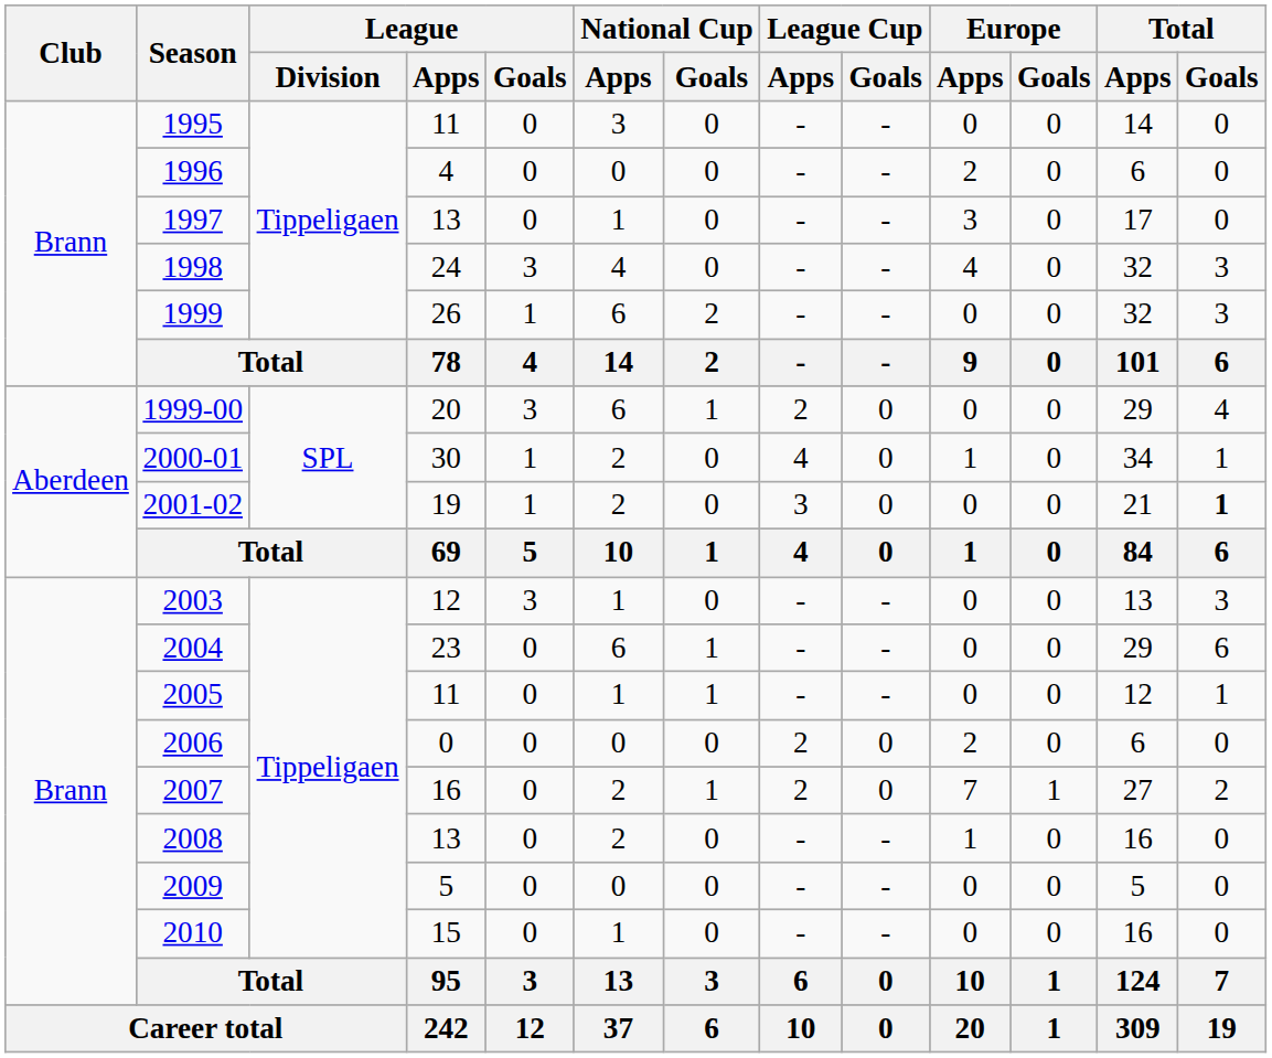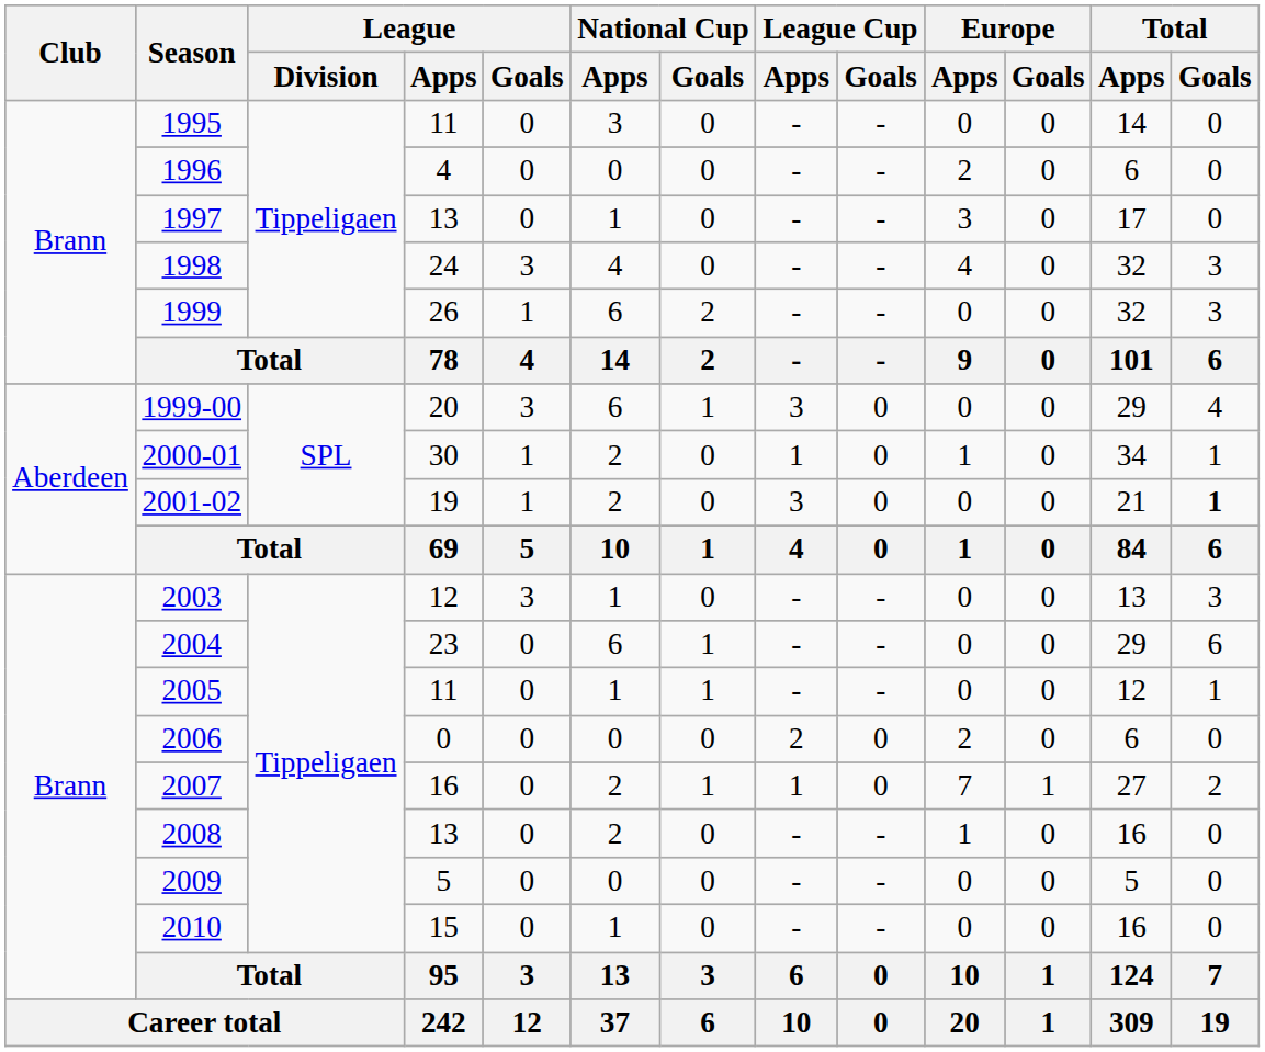 <table class="wikitable" style="text-align:center">
 <tr>
 <th rowspan="2">Club</th>
 <th rowspan="2">Season</th>
 <th colspan="3">League</th>
 <th colspan="2">National Cup</th>
 <th colspan="2">League Cup</th>
 <th colspan="2">Europe</th>
 <th colspan="2">Total</th>
 </tr>
 <tr>
 <th>Division</th>
 <th>Apps</th>
 <th>Goals</th>
 <th>Apps</th>
 <th>Goals</th>
 <th>Apps</th>
 <th>Goals</th>
 <th>Apps</th>
 <th>Goals</th>
 <th>Apps</th>
 <th>Goals</th>
 </tr>
 <tr>
 <td rowspan="6"><a href='#'>Brann</a></td>
 <td><a href='#'>1995</a></td>
 <td rowspan="5"><a href='#'>Tippeligaen</a></td>
 <td>11</td>
 <td>0</td>
 <td>3</td>
 <td>0</td>
 <td>-</td>
 <td>-</td>
 <td>0</td>
 <td>0</td>
 <td>14</td>
 <td>0</td>
 </tr>
 <tr>
 <td><a href='#'>1996</a></td>
 <td>4</td>
 <td>0</td>
 <td>0</td>
 <td>0</td>
 <td>-</td>
 <td>-</td>
 <td>2</td>
 <td>0</td>
 <td>6</td>
 <td>0</td>
 </tr>
 <tr>
 <td><a href='#'>1997</a></td>
 <td>13</td>
 <td>0</td>
 <td>1</td>
 <td>0</td>
 <td>-</td>
 <td>-</td>
 <td>3</td>
 <td>0</td>
 <td>17</td>
 <td>0</td>
 </tr>
 <tr>
 <td><a href='#'>1998</a></td>
 <td>24</td>
 <td>3</td>
 <td>4</td>
 <td>0</td>
 <td>-</td>
 <td>-</td>
 <td>4</td>
 <td>0</td>
 <td>32</td>
 <td>3</td>
 </tr>
 <tr>
 <td><a href='#'>1999</a></td>
 <td>26</td>
 <td>1</td>
 <td>6</td>
 <td>2</td>
 <td>-</td>
 <td>-</td>
 <td>0</td>
 <td>0</td>
 <td>32</td>
 <td>3</td>
 </tr>
 <tr>
 <th colspan="2">Total</th>
 <th>78</th>
 <th>4</th>
 <th>14</th>
 <th>2</th>
 <th>-</th>
 <th>-</th>
 <th>9</th>
 <th>0</th>
 <th>101</th>
 <th>6</th>
 </tr>
 <tr>
 <td rowspan="4"><a href='#'>Aberdeen</a></td>
 <td><a href='#'>1999-00</a></td>
 <td rowspan="3"><a href='#'>SPL</a></td>
 <td>20</td>
 <td>3</td>
 <td>6</td>
 <td>1</td>
-<td>2</td>
+<td>3</td>
 <td>0</td>
 <td>0</td>
 <td>0</td>
 <td>29</td>
 <td>4</td>
 </tr>
 <tr>
 <td><a href='#'>2000-01</a></td>
 <td>30</td>
 <td>1</td>
 <td>2</td>
 <td>0</td>
-<td>4</td>
+<td>1</td>
 <td>0</td>
 <td>1</td>
 <td>0</td>
 <td>34</td>
 <td>1</td>
 </tr>
 <tr>
 <td><a href='#'>2001-02</a></td>
 <td>19</td>
 <td>1</td>
 <td>2</td>
 <td>0</td>
 <td>3</td>
 <td>0</td>
 <td>0</td>
 <td>0</td>
 <td>21</td>
 <td><strong>1</strong></td>
 </tr>
 <tr>
 <th colspan="2">Total</th>
 <th>69</th>
 <th>5</th>
 <th>10</th>
 <th>1</th>
 <th>4</th>
 <th>0</th>
 <th>1</th>
 <th>0</th>
 <th>84</th>
 <th>6</th>
 </tr>
 <tr>
 <td rowspan="9"><a href='#'>Brann</a></td>
 <td><a href='#'>2003</a></td>
 <td rowspan="8"><a href='#'>Tippeligaen</a></td>
 <td>12</td>
 <td>3</td>
 <td>1</td>
 <td>0</td>
 <td>-</td>
 <td>-</td>
 <td>0</td>
 <td>0</td>
 <td>13</td>
 <td>3</td>
 </tr>
 <tr>
 <td><a href='#'>2004</a></td>
 <td>23</td>
 <td>0</td>
 <td>6</td>
 <td>1</td>
 <td>-</td>
 <td>-</td>
 <td>0</td>
 <td>0</td>
 <td>29</td>
 <td>6</td>
 </tr>
 <tr>
 <td><a href='#'>2005</a></td>
 <td>11</td>
 <td>0</td>
 <td>1</td>
 <td>1</td>
 <td>-</td>
 <td>-</td>
 <td>0</td>
 <td>0</td>
 <td>12</td>
 <td>1</td>
 </tr>
 <tr>
 <td><a href='#'>2006</a></td>
 <td>0</td>
 <td>0</td>
 <td>0</td>
 <td>0</td>
 <td>2</td>
 <td>0</td>
 <td>2</td>
 <td>0</td>
 <td>6</td>
 <td>0</td>
 </tr>
 <tr>
 <td><a href='#'>2007</a></td>
 <td>16</td>
 <td>0</td>
 <td>2</td>
 <td>1</td>
-<td>2</td>
+<td>1</td>
 <td>0</td>
 <td>7</td>
 <td>1</td>
 <td>27</td>
 <td>2</td>
 </tr>
 <tr>
 <td><a href='#'>2008</a></td>
 <td>13</td>
 <td>0</td>
 <td>2</td>
 <td>0</td>
 <td>-</td>
 <td>-</td>
 <td>1</td>
 <td>0</td>
 <td>16</td>
 <td>0</td>
 </tr>
 <tr>
 <td><a href='#'>2009</a></td>
 <td>5</td>
 <td>0</td>
 <td>0</td>
 <td>0</td>
 <td>-</td>
 <td>-</td>
 <td>0</td>
 <td>0</td>
 <td>5</td>
 <td>0</td>
 </tr>
 <tr>
 <td><a href='#'>2010</a></td>
 <td>15</td>
 <td>0</td>
 <td>1</td>
 <td>0</td>
 <td>-</td>
 <td>-</td>
 <td>0</td>
 <td>0</td>
 <td>16</td>
 <td>0</td>
 </tr>
 <tr>
 <th colspan="2">Total</th>
 <th>95</th>
 <th>3</th>
 <th>13</th>
 <th>3</th>
 <th>6</th>
 <th>0</th>
 <th>10</th>
 <th>1</th>
 <th>124</th>
 <th>7</th>
 </tr>
 <tr>
 <th colspan="3">Career total</th>
 <th>242</th>
 <th>12</th>
 <th>37</th>
 <th>6</th>
 <th>10</th>
 <th>0</th>
 <th>20</th>
 <th>1</th>
 <th>309</th>
 <th>19</th>
 </tr>
 </table>
